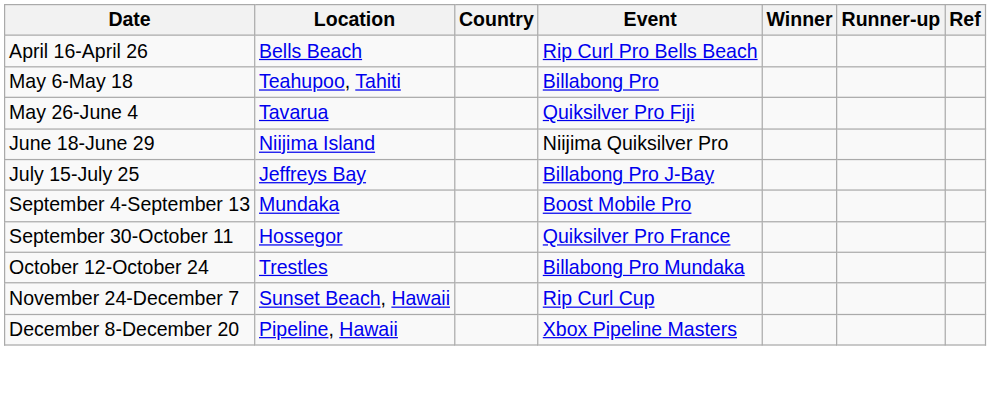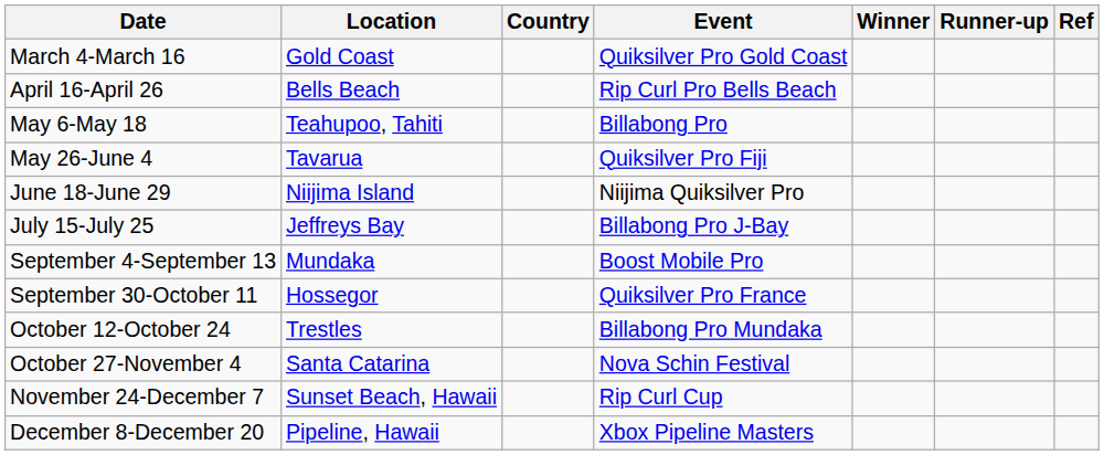 <table class="wikitable">
 <tr>
 <th>Date</th>
 <th>Location</th>
 <th>Country</th>
 <th>Event</th>
 <th>Winner</th>
 <th>Runner-up</th>
 <th>Ref</th>
+</tr>
+<tr>
+<td>March 4-March 16</td>
+<td><a href='#'>Gold Coast</a></td>
+<td></td>
+<td><a href='#'>Quiksilver Pro Gold Coast</a></td>
+<td></td>
+<td></td>
+<td></td>
 </tr>
 <tr>
 <td>April 16-April 26</td>
 <td><a href='#'>Bells Beach</a></td>
 <td></td>
 <td><a href='#'>Rip Curl Pro Bells Beach</a></td>
 <td></td>
 <td></td>
 <td></td>
 </tr>
 <tr>
 <td>May 6-May 18</td>
 <td><a href='#'>Teahupoo</a>, <a href='#'>Tahiti</a></td>
 <td></td>
 <td><a href='#'>Billabong Pro</a></td>
 <td></td>
 <td></td>
 <td></td>
 </tr>
 <tr>
 <td>May 26-June 4</td>
 <td><a href='#'>Tavarua</a></td>
 <td></td>
 <td><a href='#'>Quiksilver Pro Fiji</a></td>
 <td></td>
 <td></td>
 <td></td>
 </tr>
 <tr>
 <td>June 18-June 29</td>
 <td><a href='#'>Niijima Island</a></td>
 <td></td>
 <td>Niijima Quiksilver Pro</td>
 <td></td>
 <td></td>
 <td></td>
 </tr>
 <tr>
 <td>July 15-July 25</td>
 <td><a href='#'>Jeffreys Bay</a></td>
 <td></td>
 <td><a href='#'>Billabong Pro J-Bay</a></td>
 <td></td>
 <td></td>
 <td></td>
 </tr>
 <tr>
 <td>September 4-September 13</td>
 <td><a href='#'>Mundaka</a></td>
 <td></td>
 <td><a href='#'>Boost Mobile Pro</a></td>
 <td></td>
 <td></td>
 <td></td>
 </tr>
 <tr>
 <td>September 30-October 11</td>
 <td><a href='#'>Hossegor</a></td>
 <td></td>
 <td><a href='#'>Quiksilver Pro France</a></td>
 <td></td>
 <td></td>
 <td></td>
 </tr>
 <tr>
 <td>October 12-October 24</td>
 <td><a href='#'>Trestles</a></td>
 <td></td>
 <td><a href='#'>Billabong Pro Mundaka</a></td>
 <td></td>
 <td></td>
 <td></td>
 </tr>
 <tr>
+<td>October 27-November 4</td>
+<td><a href='#'>Santa Catarina</a></td>
+<td></td>
+<td><a href='#'>Nova Schin Festival</a></td>
+<td></td>
+<td></td>
+<td></td>
+</tr>
+<tr>
 <td>November 24-December 7</td>
 <td><a href='#'>Sunset Beach</a>, <a href='#'>Hawaii</a></td>
 <td></td>
 <td><a href='#'>Rip Curl Cup</a></td>
 <td></td>
 <td></td>
 <td></td>
 </tr>
 <tr>
 <td>December 8-December 20</td>
 <td><a href='#'>Pipeline</a>, <a href='#'>Hawaii</a></td>
 <td></td>
 <td><a href='#'>Xbox Pipeline Masters</a></td>
 <td></td>
 <td></td>
 <td></td>
 </tr>
 </table>
